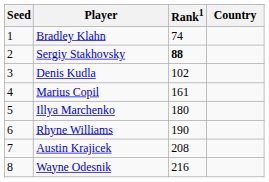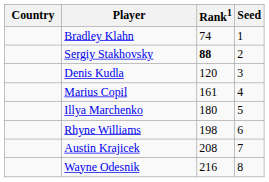 <table class="sortable wikitable">
 <tr>
-<th>Seed</th>
+<th width="70">Country</th>
 <th width="175">Player</th>
 <th>Rank<sup>1</sup></th>
-<th width="70">Country</th>
+<th>Seed</th>
 </tr>
 <tr>
-<td>1</td>
+<td></td>
 <td><a href='#'>Bradley Klahn</a></td>
 <td>74</td>
-<td></td>
+<td>1</td>
 </tr>
 <tr>
-<td>2</td>
+<td></td>
 <td><a href='#'>Sergiy Stakhovsky</a></td>
 <td><strong>88</strong></td>
-<td></td>
+<td>2</td>
 </tr>
 <tr>
+<td></td>
+<td><a href='#'>Denis Kudla</a></td>
+<td>120</td>
 <td>3</td>
-<td><a href='#'>Denis Kudla</a></td>
-<td>102</td>
-<td></td>
 </tr>
 <tr>
-<td>4</td>
+<td></td>
 <td><a href='#'>Marius Copil</a></td>
 <td>161</td>
-<td></td>
+<td>4</td>
 </tr>
 <tr>
-<td>5</td>
+<td></td>
 <td><a href='#'>Illya Marchenko</a></td>
 <td>180</td>
-<td></td>
+<td>5</td>
 </tr>
 <tr>
+<td></td>
+<td><a href='#'>Rhyne Williams</a></td>
+<td>198</td>
 <td>6</td>
-<td><a href='#'>Rhyne Williams</a></td>
-<td>190</td>
-<td></td>
 </tr>
 <tr>
-<td>7</td>
+<td></td>
 <td><a href='#'>Austin Krajicek</a></td>
 <td>208</td>
-<td></td>
+<td>7</td>
 </tr>
 <tr>
-<td>8</td>
+<td></td>
 <td><a href='#'>Wayne Odesnik</a></td>
 <td>216</td>
-<td></td>
+<td>8</td>
 </tr>
 </table>
